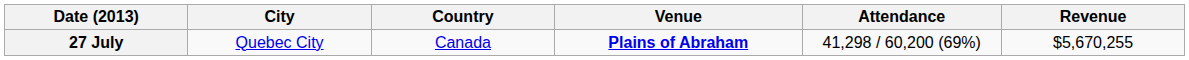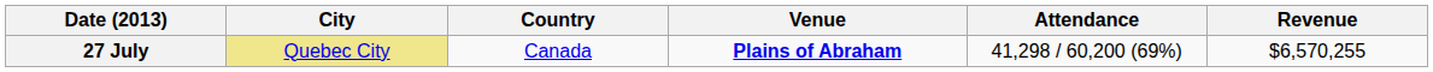 <table class="wikitable plainrowheaders" style="text-align:center;">
 <tr>
 <th scope="col" style="width:11em;">Date (2013)</th>
 <th scope="col" style="width:11em;">City</th>
 <th scope="col" style="width:11em;">Country</th>
 <th scope="col" style="width:15em;">Venue</th>
 <th scope="col" style="width:12em;">Attendance</th>
 <th scope="col" style="width:11em;">Revenue</th>
 </tr>
 <tr>
 <th scope="row" style="text-align:center;">27 July</th>
-<td><a href='#'>Quebec City</a></td>
+<td style="background: khaki;"><a href='#'>Quebec City</a></td>
 <td><a href='#'>Canada</a></td>
 <td><strong><a href='#'>Plains of Abraham</a></strong></td>
 <td>41,298 / 60,200 (69%)</td>
-<td>$5,670,255</td>
+<td>$6,570,255</td>
 </tr>
 <tr>
 </tr>
 </table>
